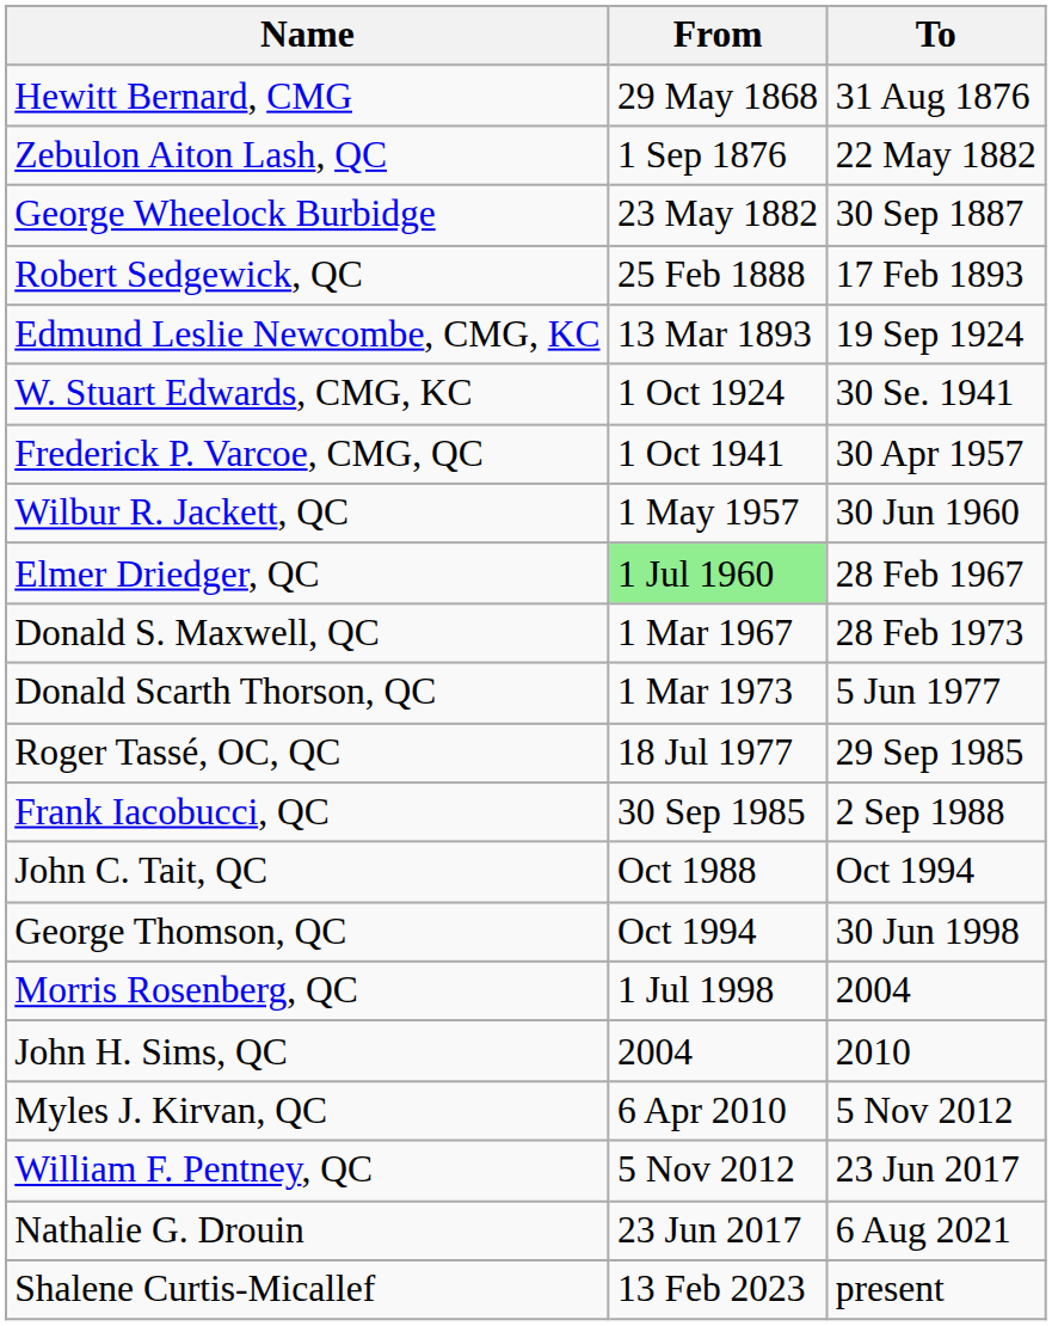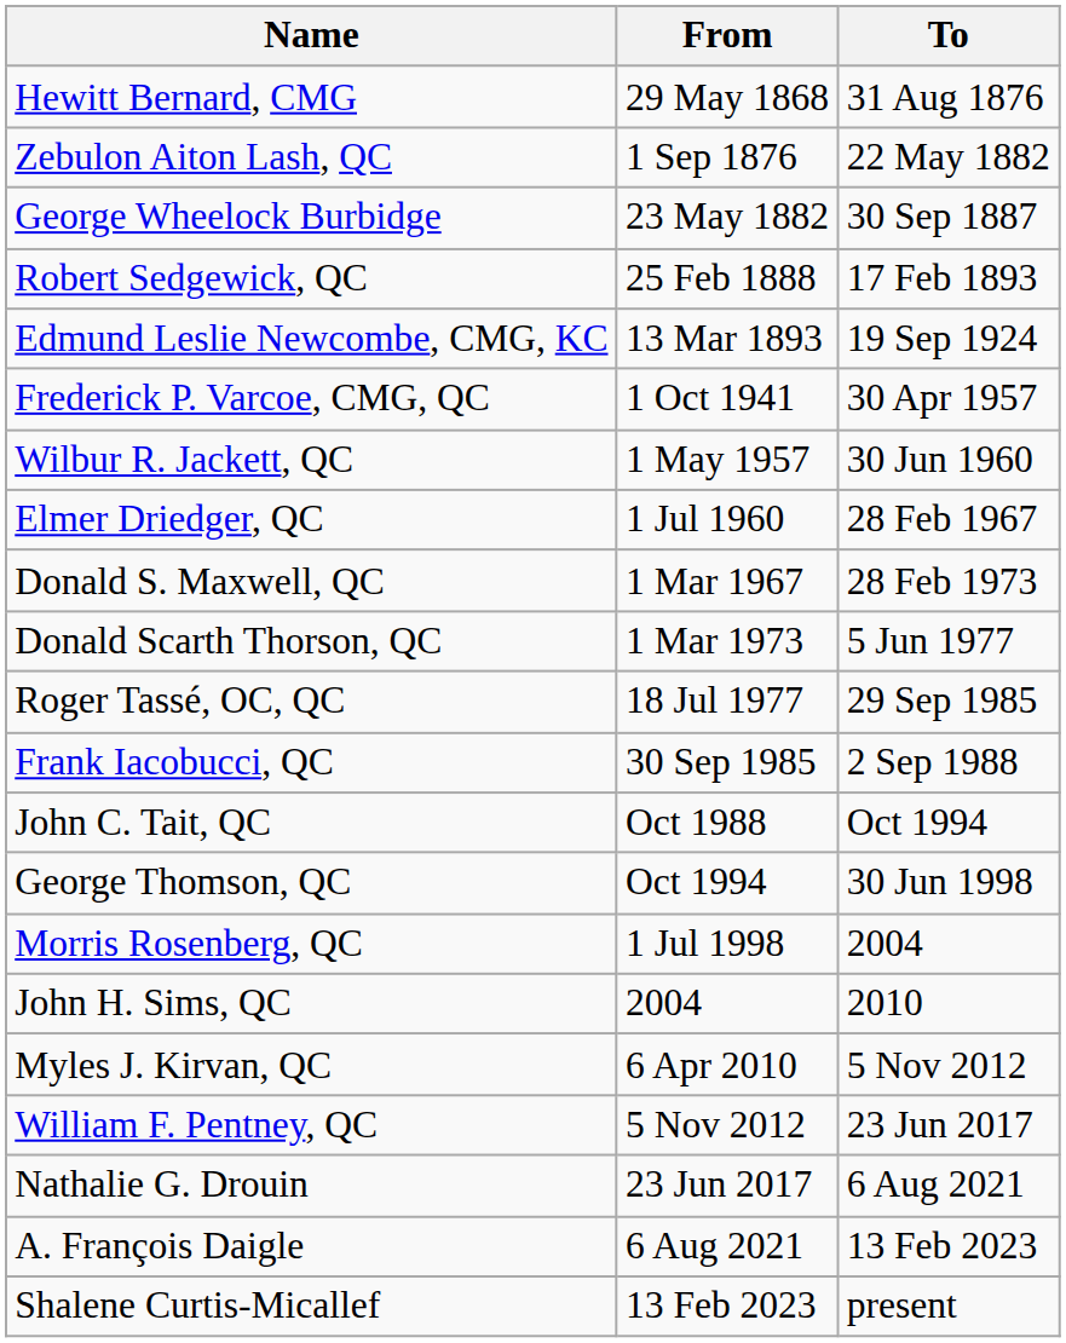 <table class="wikitable">
 <tr>
 <th>Name</th>
 <th>From</th>
 <th>To</th>
 </tr>
 <tr>
 <td><a href='#'>Hewitt Bernard</a>, <a href='#'>CMG</a></td>
 <td>29 May 1868</td>
 <td>31 Aug 1876</td>
 </tr>
 <tr>
 <td><a href='#'>Zebulon Aiton Lash</a>, <a href='#'>QC</a></td>
 <td>1 Sep 1876</td>
 <td>22 May 1882</td>
 </tr>
 <tr>
 <td><a href='#'>George Wheelock Burbidge</a></td>
 <td>23 May 1882</td>
 <td>30 Sep 1887</td>
 </tr>
 <tr>
 <td><a href='#'>Robert Sedgewick</a>, QC</td>
 <td>25 Feb 1888</td>
 <td>17 Feb 1893</td>
 </tr>
 <tr>
 <td><a href='#'>Edmund Leslie Newcombe</a>, CMG, <a href='#'>KC</a></td>
 <td>13 Mar 1893</td>
 <td>19 Sep 1924</td>
 </tr>
 <tr>
-<td><a href='#'>W. Stuart Edwards</a>, CMG, KC</td>
-<td>1 Oct 1924</td>
-<td>30 Se. 1941</td>
-</tr>
-<tr>
 <td><a href='#'>Frederick P. Varcoe</a>, CMG, QC</td>
 <td>1 Oct 1941</td>
 <td>30 Apr 1957</td>
 </tr>
 <tr>
 <td><a href='#'>Wilbur R. Jackett</a>, QC</td>
 <td>1 May 1957</td>
 <td>30 Jun 1960</td>
 </tr>
 <tr>
 <td><a href='#'>Elmer Driedger</a>, QC</td>
-<td style="background: lightgreen;">1 Jul 1960</td>
+<td>1 Jul 1960</td>
 <td>28 Feb 1967</td>
 </tr>
 <tr>
 <td>Donald S. Maxwell, QC</td>
 <td>1 Mar 1967</td>
 <td>28 Feb 1973</td>
 </tr>
 <tr>
 <td>Donald Scarth Thorson, QC</td>
 <td>1 Mar 1973</td>
 <td>5 Jun 1977</td>
 </tr>
 <tr>
 <td>Roger Tassé, OC, QC</td>
 <td>18 Jul 1977</td>
 <td>29 Sep 1985</td>
 </tr>
 <tr>
 <td><a href='#'>Frank Iacobucci</a>, QC</td>
 <td>30 Sep 1985</td>
 <td>2 Sep 1988</td>
 </tr>
 <tr>
 <td>John C. Tait, QC</td>
 <td>Oct 1988</td>
 <td>Oct 1994</td>
 </tr>
 <tr>
 <td>George Thomson, QC</td>
 <td>Oct 1994</td>
 <td>30 Jun 1998</td>
 </tr>
 <tr>
 <td><a href='#'>Morris Rosenberg</a>, QC</td>
 <td>1 Jul 1998</td>
 <td>2004</td>
 </tr>
 <tr>
 <td>John H. Sims, QC</td>
 <td>2004</td>
 <td>2010</td>
 </tr>
 <tr>
 <td>Myles J. Kirvan, QC</td>
 <td>6 Apr 2010</td>
 <td>5 Nov 2012</td>
 </tr>
 <tr>
 <td><a href='#'>William F. Pentney</a>, QC</td>
 <td>5 Nov 2012</td>
 <td>23 Jun 2017</td>
 </tr>
 <tr>
 <td>Nathalie G. Drouin</td>
 <td>23 Jun 2017</td>
 <td>6 Aug 2021</td>
 </tr>
 <tr>
+<td>A. François Daigle</td>
+<td>6 Aug 2021</td>
+<td>13 Feb 2023</td>
+</tr>
+<tr>
 <td>Shalene Curtis-Micallef</td>
 <td>13 Feb 2023</td>
 <td>present</td>
 </tr>
 </table>
